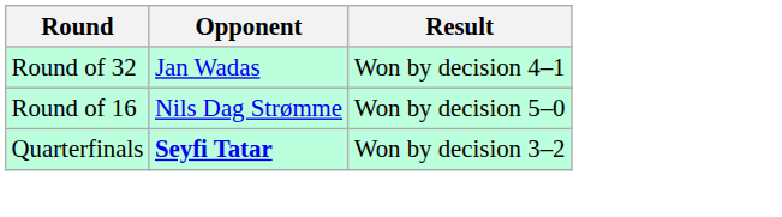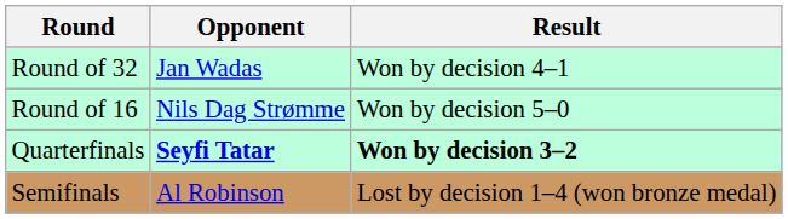 <table class="wikitable" style="font-size:95%">
 <tr>
 <th>Round</th>
 <th>Opponent</th>
 <th>Result</th>
 </tr>
 <tr bgcolor=#bfd>
 <td>Round of 32</td>
 <td> <a href='#'>Jan Wadas</a></td>
 <td>Won by decision 4–1</td>
 </tr>
 <tr bgcolor=#bfd>
 <td>Round of 16</td>
 <td> <a href='#'>Nils Dag Strømme</a></td>
 <td>Won by decision 5–0</td>
 </tr>
 <tr bgcolor=#bfd>
 <td>Quarterfinals</td>
 <td><strong> <a href='#'>Seyfi Tatar</a></strong></td>
-<td>Won by decision 3–2</td>
+<td><strong>Won by decision 3–2</strong></td>
+</tr>
+<tr bgcolor=#cc9965>
+<td>Semifinals</td>
+<td> <a href='#'>Al Robinson</a></td>
+<td>Lost by decision 1–4 (won bronze medal)</td>
 </tr>
 </table>
